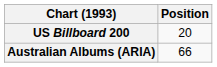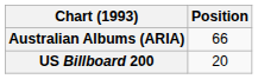 <table class="wikitable sortable plainrowheaders" style="text-align:center">
 <tr>
 <th scope="col">Chart (1993)</th>
 <th scope="col">Position</th>
 </tr>
 <tr>
+<th scope="row">Australian Albums (ARIA)</th>
+<td>66</td>
+</tr>
+<tr>
 <th scope="row">US <em>Billboard</em> 200</th>
 <td>20</td>
 </tr>
-<tr>
-<th scope="row">Australian Albums (ARIA)</th>
-<td>66</td>
-</tr>
 </table>
